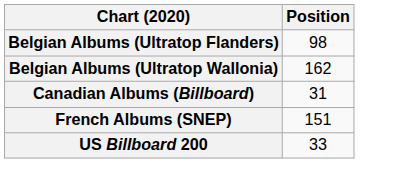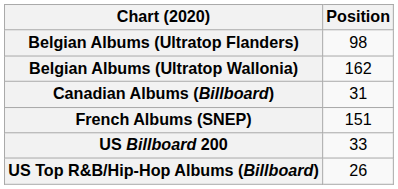 <table class="wikitable sortable plainrowheaders" style="text-align:center">
 <tr>
 <th scope="col">Chart (2020)</th>
 <th scope="col">Position</th>
 </tr>
 <tr>
 <th scope="row">Belgian Albums (Ultratop Flanders)</th>
 <td>98</td>
 </tr>
 <tr>
 <th scope="row">Belgian Albums (Ultratop Wallonia)</th>
 <td>162</td>
 </tr>
 <tr>
 <th scope="row">Canadian Albums (<em>Billboard</em>)</th>
 <td>31</td>
 </tr>
 <tr>
 <th scope="row">French Albums (SNEP)</th>
 <td>151</td>
 </tr>
 <tr>
 <th scope="row">US <em>Billboard</em> 200</th>
 <td>33</td>
 </tr>
+<tr>
+<th scope="row">US Top R&B/Hip-Hop Albums (<em>Billboard</em>)</th>
+<td>26</td>
+</tr>
 </table>
